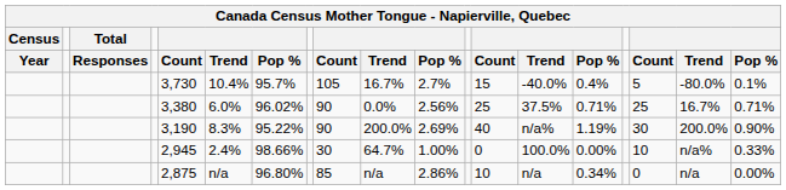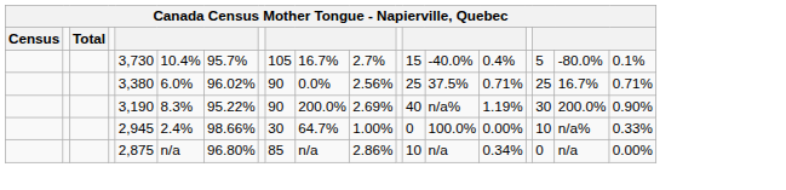 <table class="wikitable">
 <tr>
 <th colspan="19">Canada Census Mother Tongue - Napierville, Quebec</th>
 </tr>
 <tr>
 <th>Census</th>
 <td></td>
 <th>Total</th>
 <td colspan="1"></td>
 <th colspan="3"></th>
 <td colspan="1"></td>
 <th colspan="3"></th>
 <td colspan="1"></td>
 <th colspan="3"></th>
 <td colspan="1"></td>
 <th colspan="3"></th>
-</tr>
-<tr>
-<th>Year</th>
-<td></td>
-<th>Responses</th>
-<td></td>
-<th>Count</th>
-<th>Trend</th>
-<th>Pop %</th>
-<td></td>
-<th>Count</th>
-<th>Trend</th>
-<th>Pop %</th>
-<td></td>
-<th>Count</th>
-<th>Trend</th>
-<th>Pop %</th>
-<td></td>
-<th>Count</th>
-<th>Trend</th>
-<th>Pop %</th>
 </tr>
 <tr>
 <td></td>
 <td></td>
 <td></td>
 <td></td>
 <td>3,730</td>
 <td> 10.4%</td>
 <td>95.7%</td>
 <td></td>
 <td>105</td>
 <td> 16.7%</td>
 <td>2.7%</td>
 <td></td>
 <td>15</td>
 <td> -40.0%</td>
 <td>0.4%</td>
 <td></td>
 <td>5</td>
 <td> -80.0%</td>
 <td>0.1%</td>
 </tr>
 <tr>
 <td></td>
 <td></td>
 <td></td>
 <td></td>
 <td>3,380</td>
 <td> 6.0%</td>
 <td>96.02%</td>
 <td></td>
 <td>90</td>
 <td> 0.0%</td>
 <td>2.56%</td>
 <td></td>
 <td>25</td>
 <td> 37.5%</td>
 <td>0.71%</td>
 <td></td>
 <td>25</td>
 <td> 16.7%</td>
 <td>0.71%</td>
 </tr>
 <tr>
 <td></td>
 <td></td>
 <td></td>
 <td></td>
 <td>3,190</td>
 <td> 8.3%</td>
 <td>95.22%</td>
 <td></td>
 <td>90</td>
 <td> 200.0%</td>
 <td>2.69%</td>
 <td></td>
 <td>40</td>
 <td> n/a%</td>
 <td>1.19%</td>
 <td></td>
 <td>30</td>
 <td> 200.0%</td>
 <td>0.90%</td>
 </tr>
 <tr>
 <td></td>
 <td></td>
 <td></td>
 <td></td>
 <td>2,945</td>
 <td> 2.4%</td>
 <td>98.66%</td>
 <td></td>
 <td>30</td>
 <td> 64.7%</td>
 <td>1.00%</td>
 <td></td>
 <td>0</td>
 <td> 100.0%</td>
 <td>0.00%</td>
 <td></td>
 <td>10</td>
 <td> n/a%</td>
 <td>0.33%</td>
 </tr>
 <tr>
 <td></td>
 <td></td>
 <td></td>
 <td></td>
 <td>2,875</td>
 <td>n/a</td>
 <td>96.80%</td>
 <td></td>
 <td>85</td>
 <td>n/a</td>
 <td>2.86%</td>
 <td></td>
 <td>10</td>
 <td>n/a</td>
 <td>0.34%</td>
 <td></td>
 <td>0</td>
 <td>n/a</td>
 <td>0.00%</td>
 </tr>
 </table>
